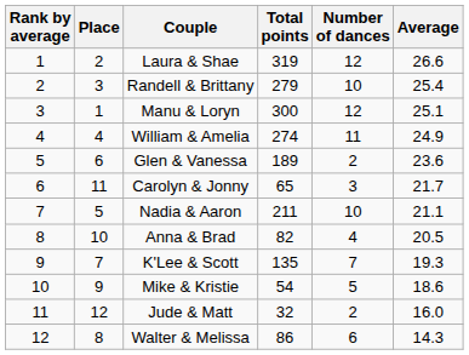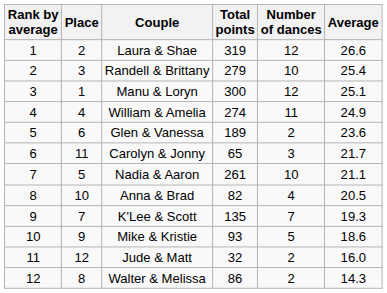 <table class="wikitable sortable" style="margin:auto; text-align:center; font-size:95%;">
 <tr>
 <th>Rank by<br>average</th>
 <th>Place</th>
 <th>Couple</th>
 <th>Total<br>points</th>
 <th>Number<br>of dances</th>
 <th>Average</th>
 </tr>
 <tr>
 <td>1</td>
 <td>2</td>
 <td>Laura & Shae</td>
 <td>319</td>
 <td>12</td>
 <td>26.6</td>
 </tr>
 <tr>
 <td>2</td>
 <td>3</td>
 <td>Randell & Brittany</td>
 <td>279</td>
 <td>10</td>
 <td>25.4</td>
 </tr>
 <tr>
 <td>3</td>
 <td>1</td>
 <td>Manu & Loryn</td>
 <td>300</td>
 <td>12</td>
 <td>25.1</td>
 </tr>
 <tr>
 <td>4</td>
 <td>4</td>
 <td>William & Amelia</td>
 <td>274</td>
 <td>11</td>
 <td>24.9</td>
 </tr>
 <tr>
 <td>5</td>
 <td>6</td>
 <td>Glen & Vanessa</td>
 <td>189</td>
 <td>2</td>
 <td>23.6</td>
 </tr>
 <tr>
 <td>6</td>
 <td>11</td>
 <td>Carolyn & Jonny</td>
 <td>65</td>
 <td>3</td>
 <td>21.7</td>
 </tr>
 <tr>
 <td>7</td>
 <td>5</td>
 <td>Nadia & Aaron</td>
-<td>211</td>
+<td>261</td>
 <td>10</td>
 <td>21.1</td>
 </tr>
 <tr>
 <td>8</td>
 <td>10</td>
 <td>Anna & Brad</td>
 <td>82</td>
 <td>4</td>
 <td>20.5</td>
 </tr>
 <tr>
 <td>9</td>
 <td>7</td>
 <td>K'Lee & Scott</td>
 <td>135</td>
 <td>7</td>
 <td>19.3</td>
 </tr>
 <tr>
 <td>10</td>
 <td>9</td>
 <td>Mike & Kristie</td>
-<td>54</td>
+<td>93</td>
 <td>5</td>
 <td>18.6</td>
 </tr>
 <tr>
 <td>11</td>
 <td>12</td>
 <td>Jude & Matt</td>
 <td>32</td>
 <td>2</td>
 <td>16.0</td>
 </tr>
 <tr>
 <td>12</td>
 <td>8</td>
 <td>Walter & Melissa</td>
 <td>86</td>
-<td>6</td>
+<td>2</td>
 <td>14.3</td>
 </tr>
 </table>
